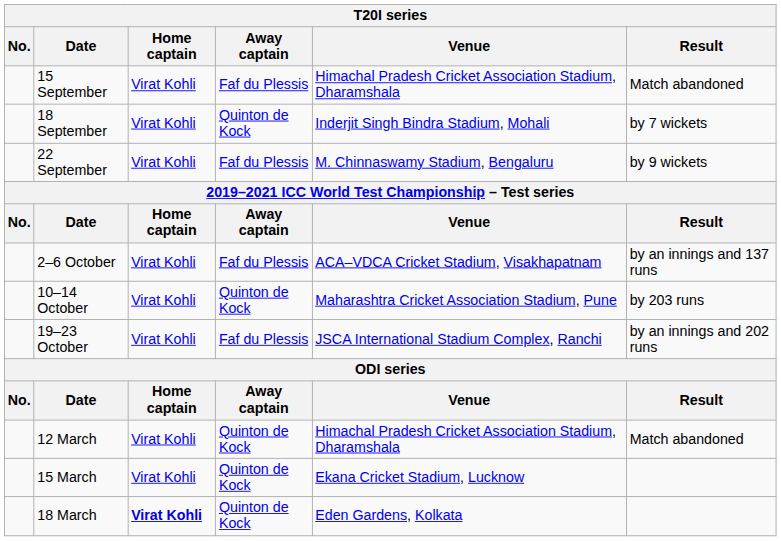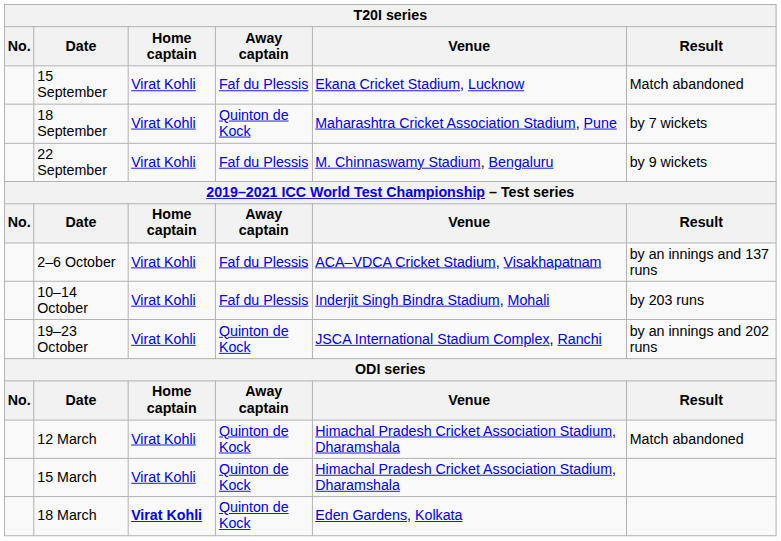 <table class="wikitable">
 <tr>
 <th colspan="9">T20I series</th>
 </tr>
 <tr>
 <th>No.</th>
 <th>Date</th>
 <th>Home captain</th>
 <th>Away captain</th>
 <th>Venue</th>
 <th>Result</th>
 </tr>
 <tr>
 <td></td>
 <td>15 September</td>
 <td><a href='#'>Virat Kohli</a></td>
 <td><a href='#'>Faf du Plessis</a></td>
-<td><a href='#'>Himachal Pradesh Cricket Association Stadium</a>, <a href='#'>Dharamshala</a></td>
+<td><a href='#'>Ekana Cricket Stadium</a>, <a href='#'>Lucknow</a></td>
 <td>Match abandoned</td>
 </tr>
 <tr>
 <td></td>
 <td>18 September</td>
 <td><a href='#'>Virat Kohli</a></td>
 <td><a href='#'>Quinton de Kock</a></td>
-<td><a href='#'>Inderjit Singh Bindra Stadium</a>, <a href='#'>Mohali</a></td>
+<td><a href='#'>Maharashtra Cricket Association Stadium</a>, <a href='#'>Pune</a></td>
 <td> by 7 wickets</td>
 </tr>
 <tr>
 <td></td>
 <td>22 September</td>
 <td><a href='#'>Virat Kohli</a></td>
 <td><a href='#'>Faf du Plessis</a></td>
 <td><a href='#'>M. Chinnaswamy Stadium</a>, <a href='#'>Bengaluru</a></td>
 <td> by 9 wickets</td>
 </tr>
 <tr>
 <th colspan="9"><a href='#'>2019–2021 ICC World Test Championship</a> – Test series</th>
 </tr>
 <tr>
 <th>No.</th>
 <th>Date</th>
 <th>Home captain</th>
 <th>Away captain</th>
 <th>Venue</th>
 <th>Result</th>
 </tr>
 <tr>
 <td></td>
 <td>2–6 October</td>
 <td><a href='#'>Virat Kohli</a></td>
 <td><a href='#'>Faf du Plessis</a></td>
 <td><a href='#'>ACA–VDCA Cricket Stadium</a>, <a href='#'>Visakhapatnam</a></td>
 <td> by an innings and 137 runs</td>
 </tr>
 <tr>
 <td></td>
 <td>10–14 October</td>
 <td><a href='#'>Virat Kohli</a></td>
-<td><a href='#'>Quinton de Kock</a></td>
-<td><a href='#'>Maharashtra Cricket Association Stadium</a>, <a href='#'>Pune</a></td>
+<td><a href='#'>Faf du Plessis</a></td>
+<td><a href='#'>Inderjit Singh Bindra Stadium</a>, <a href='#'>Mohali</a></td>
 <td> by 203 runs</td>
 </tr>
 <tr>
 <td></td>
 <td>19–23 October</td>
 <td><a href='#'>Virat Kohli</a></td>
-<td><a href='#'>Faf du Plessis</a></td>
+<td><a href='#'>Quinton de Kock</a></td>
 <td><a href='#'>JSCA International Stadium Complex</a>, <a href='#'>Ranchi</a></td>
 <td> by an innings and 202 runs</td>
 </tr>
 <tr>
 <th colspan="9">ODI series</th>
 </tr>
 <tr>
 <th>No.</th>
 <th>Date</th>
 <th>Home captain</th>
 <th>Away captain</th>
 <th>Venue</th>
 <th>Result</th>
 </tr>
 <tr>
 <td></td>
 <td>12 March</td>
 <td><a href='#'>Virat Kohli</a></td>
 <td><a href='#'>Quinton de Kock</a></td>
 <td><a href='#'>Himachal Pradesh Cricket Association Stadium</a>, <a href='#'>Dharamshala</a></td>
 <td>Match abandoned</td>
 </tr>
 <tr>
 <td></td>
 <td>15 March</td>
 <td><a href='#'>Virat Kohli</a></td>
 <td><a href='#'>Quinton de Kock</a></td>
-<td><a href='#'>Ekana Cricket Stadium</a>, <a href='#'>Lucknow</a></td>
+<td><a href='#'>Himachal Pradesh Cricket Association Stadium</a>, <a href='#'>Dharamshala</a></td>
 <td></td>
 </tr>
 <tr>
 <td></td>
 <td>18 March</td>
 <td><strong><a href='#'>Virat Kohli</a></strong></td>
 <td><a href='#'>Quinton de Kock</a></td>
 <td><a href='#'>Eden Gardens</a>, <a href='#'>Kolkata</a></td>
 <td></td>
 </tr>
 </table>
